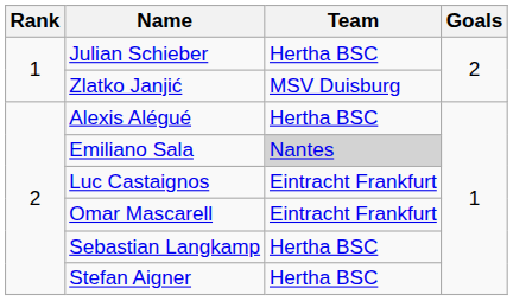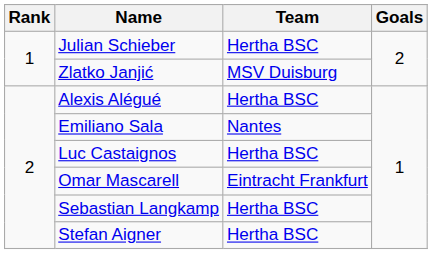 <table class="wikitable" style="text-align: center;">
 <tr>
 <th>Rank</th>
 <th>Name</th>
 <th>Team</th>
 <th>Goals</th>
 </tr>
 <tr>
 <td rowspan=2>1</td>
 <td align="left"> <a href='#'>Julian Schieber</a></td>
 <td align="left"> <a href='#'>Hertha BSC</a></td>
 <td rowspan=2>2</td>
 </tr>
 <tr>
 <td align="left"> <a href='#'>Zlatko Janjić</a></td>
 <td align="left"> <a href='#'>MSV Duisburg</a></td>
 </tr>
 <tr>
 <td rowspan=6>2</td>
 <td align="left"> <a href='#'>Alexis Alégué</a></td>
 <td align="left"> <a href='#'>Hertha BSC</a></td>
 <td rowspan=6>1</td>
 </tr>
 <tr>
 <td align="left"> <a href='#'>Emiliano Sala</a></td>
-<td align="left" style="background: lightgrey;"> <a href='#'>Nantes</a></td>
+<td align="left"> <a href='#'>Nantes</a></td>
 </tr>
 <tr>
 <td align="left"> <a href='#'>Luc Castaignos</a></td>
-<td align="left"> <a href='#'>Eintracht Frankfurt</a></td>
+<td align="left"> <a href='#'>Hertha BSC</a></td>
 </tr>
 <tr>
 <td align="left"> <a href='#'>Omar Mascarell</a></td>
 <td align="left"> <a href='#'>Eintracht Frankfurt</a></td>
 </tr>
 <tr>
 <td align="left"> <a href='#'>Sebastian Langkamp</a></td>
 <td align="left"> <a href='#'>Hertha BSC</a></td>
 </tr>
 <tr>
 <td align="left"> <a href='#'>Stefan Aigner</a></td>
 <td align="left"> <a href='#'>Hertha BSC</a></td>
 </tr>
 </table>
